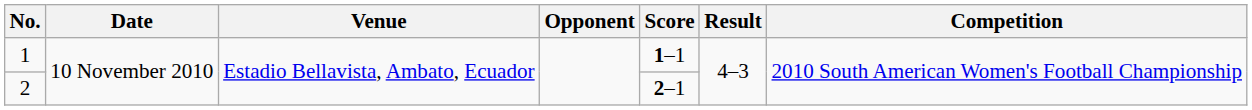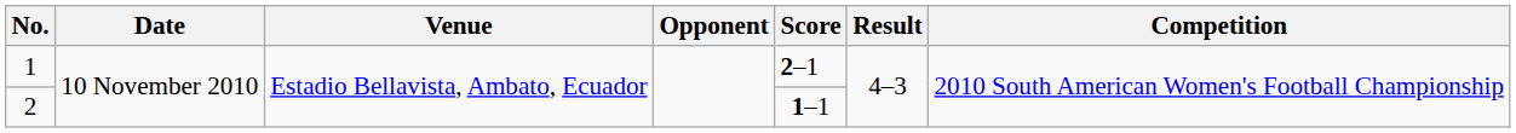 <table class="wikitable">
 <tr>
 <th>No.</th>
 <th>Date</th>
 <th>Venue</th>
 <th>Opponent</th>
 <th>Score</th>
 <th>Result</th>
 <th>Competition</th>
 </tr>
 <tr>
 <td style="text-align:center;">1</td>
 <td rowspan=2>10 November 2010</td>
 <td rowspan=2><a href='#'>Estadio Bellavista</a>, <a href='#'>Ambato</a>, <a href='#'>Ecuador</a></td>
 <td rowspan=2></td>
-<td style="text-align:center;"><strong>1</strong>–1</td>
+<td><strong>2</strong>–1</td>
 <td rowspan=2 style="text-align:center;">4–3</td>
 <td rowspan=2><a href='#'>2010 South American Women's Football Championship</a></td>
 </tr>
 <tr style="text-align:center;">
 <td>2</td>
-<td><strong>2</strong>–1</td>
+<td style="text-align:center;"><strong>1</strong>–1</td>
 </tr>
 </table>
